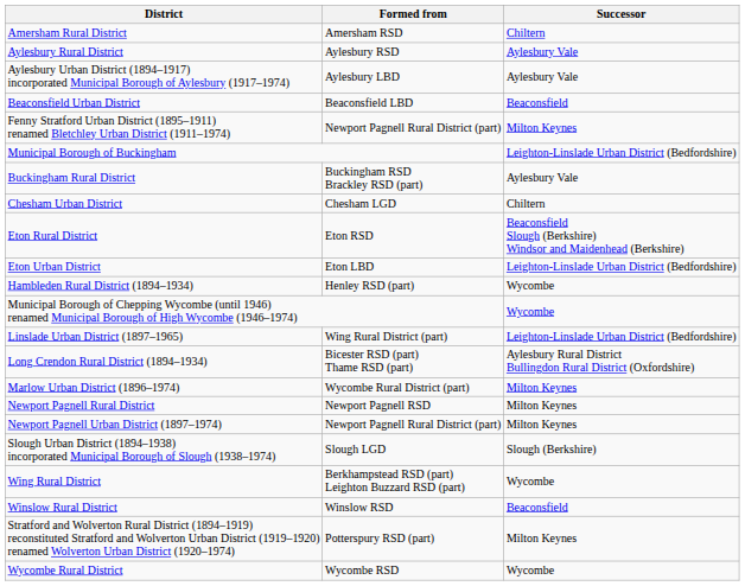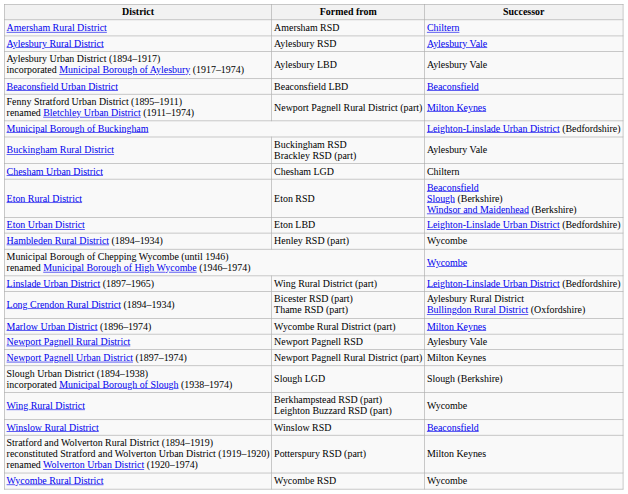 <table class="wikitable">
 <tr>
 <th>District</th>
 <th>Formed from</th>
 <th>Successor</th>
 </tr>
 <tr>
 <td><a href='#'>Amersham Rural District</a></td>
 <td>Amersham RSD</td>
 <td><a href='#'>Chiltern</a></td>
 </tr>
 <tr>
 <td><a href='#'>Aylesbury Rural District</a></td>
 <td>Aylesbury RSD</td>
 <td><a href='#'>Aylesbury Vale</a></td>
 </tr>
 <tr>
 <td>Aylesbury Urban District (1894–1917)<br>incorporated <a href='#'>Municipal Borough of Aylesbury</a> (1917–1974)</td>
 <td>Aylesbury LBD</td>
 <td>Aylesbury Vale</td>
 </tr>
 <tr>
 <td><a href='#'>Beaconsfield Urban District</a></td>
 <td>Beaconsfield LBD</td>
 <td><a href='#'>Beaconsfield</a></td>
 </tr>
 <tr>
 <td>Fenny Stratford Urban District (1895–1911)<br>renamed <a href='#'>Bletchley Urban District</a> (1911–1974)</td>
 <td>Newport Pagnell Rural District (part)</td>
 <td><a href='#'>Milton Keynes</a></td>
 </tr>
 <tr>
 <td colspan="2"><a href='#'>Municipal Borough of Buckingham</a></td>
 <td><a href='#'>Leighton-Linslade Urban District</a> (Bedfordshire)</td>
 </tr>
 <tr>
 <td><a href='#'>Buckingham Rural District</a></td>
 <td>Buckingham RSD<br>Brackley RSD (part)</td>
 <td>Aylesbury Vale</td>
 </tr>
 <tr>
 <td><a href='#'>Chesham Urban District</a></td>
 <td>Chesham LGD</td>
 <td>Chiltern</td>
 </tr>
 <tr>
 <td><a href='#'>Eton Rural District</a></td>
 <td>Eton RSD</td>
 <td><a href='#'>Beaconsfield</a><br><a href='#'>Slough</a> (Berkshire)<br><a href='#'>Windsor and Maidenhead</a> (Berkshire)</td>
 </tr>
 <tr>
 <td><a href='#'>Eton Urban District</a></td>
 <td>Eton LBD</td>
 <td><a href='#'>Leighton-Linslade Urban District</a> (Bedfordshire)</td>
 </tr>
 <tr>
 <td><a href='#'>Hambleden Rural District</a> (1894–1934)</td>
 <td>Henley RSD (part)</td>
 <td>Wycombe</td>
 </tr>
 <tr>
 <td colspan="2">Municipal Borough of Chepping Wycombe (until 1946)<br>renamed <a href='#'>Municipal Borough of High Wycombe</a> (1946–1974)</td>
 <td><a href='#'>Wycombe</a></td>
 </tr>
 <tr>
 <td><a href='#'>Linslade Urban District</a> (1897–1965)</td>
 <td>Wing Rural District (part)</td>
 <td><a href='#'>Leighton-Linslade Urban District</a> (Bedfordshire)</td>
 </tr>
 <tr>
 <td><a href='#'>Long Crendon Rural District</a> (1894–1934)</td>
 <td>Bicester RSD (part)<br>Thame RSD (part)</td>
 <td>Aylesbury Rural District<br><a href='#'>Bullingdon Rural District</a> (Oxfordshire)</td>
 </tr>
 <tr>
 <td><a href='#'>Marlow Urban District</a> (1896–1974)</td>
 <td>Wycombe Rural District (part)</td>
 <td><a href='#'>Milton Keynes</a></td>
 </tr>
 <tr>
 <td><a href='#'>Newport Pagnell Rural District</a></td>
 <td>Newport Pagnell RSD</td>
-<td>Milton Keynes</td>
+<td>Aylesbury Vale</td>
 </tr>
 <tr>
 <td><a href='#'>Newport Pagnell Urban District</a> (1897–1974)</td>
 <td>Newport Pagnell Rural District (part)</td>
 <td>Milton Keynes</td>
 </tr>
 <tr>
 <td>Slough Urban District (1894–1938)<br>incorporated <a href='#'>Municipal Borough of Slough</a> (1938–1974)</td>
 <td>Slough LGD</td>
 <td>Slough (Berkshire)</td>
 </tr>
 <tr>
 <td><a href='#'>Wing Rural District</a></td>
 <td>Berkhampstead RSD (part)<br>Leighton Buzzard RSD (part)</td>
 <td>Wycombe</td>
 </tr>
 <tr>
 <td><a href='#'>Winslow Rural District</a></td>
 <td>Winslow RSD</td>
 <td><a href='#'>Beaconsfield</a></td>
 </tr>
 <tr>
 <td>Stratford and Wolverton Rural District (1894–1919)<br>reconstituted Stratford and Wolverton Urban District (1919–1920)<br>renamed <a href='#'>Wolverton Urban District</a> (1920–1974)</td>
 <td>Potterspury RSD (part)</td>
 <td>Milton Keynes</td>
 </tr>
 <tr>
 <td><a href='#'>Wycombe Rural District</a></td>
 <td>Wycombe RSD</td>
 <td>Wycombe</td>
 </tr>
 </table>
